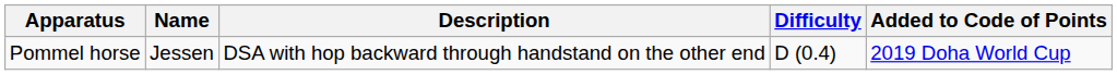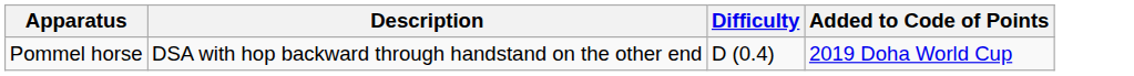 <table class="wikitable">
 <tr>
 <th>Apparatus</th>
-<th>Name</th>
 <th>Description</th>
 <th><a href='#'>Difficulty</a></th>
 <th>Added to Code of Points</th>
 </tr>
 <tr>
 <td>Pommel horse</td>
-<td>Jessen</td>
 <td>DSA with hop backward through handstand on the other end</td>
 <td>D (0.4)</td>
 <td><a href='#'>2019 Doha World Cup</a></td>
 </tr>
 </table>
